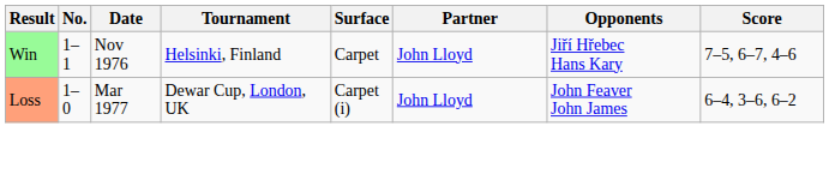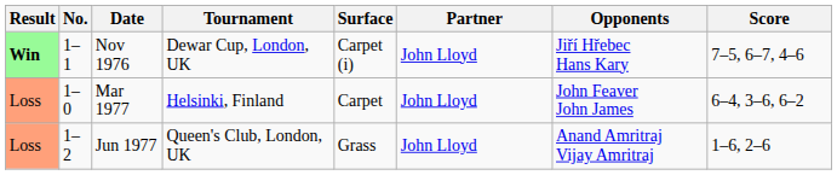 <table class="sortable wikitable">
 <tr>
 <th style="width:40px">Result</th>
 <th style="width:20px">No.</th>
 <th style="width:60px">Date</th>
 <th style="width:155px">Tournament</th>
 <th style="width:50px">Surface</th>
 <th style="width:140px">Partner</th>
 <th style="width:140px">Opponents</th>
 <th style="width:110px" class="unsortable">Score</th>
 </tr>
 <tr>
-<td style="background:#98fb98;">Win</td>
+<td style="background:#98fb98;"><strong>Win</strong></td>
 <td>1–1</td>
 <td>Nov 1976</td>
-<td><a href='#'>Helsinki</a>, Finland</td>
-<td>Carpet</td>
+<td>Dewar Cup, <a href='#'>London</a>, UK</td>
+<td>Carpet (i)</td>
 <td> <a href='#'>John Lloyd</a></td>
 <td> <a href='#'>Jiří Hřebec</a> <br>  <a href='#'>Hans Kary</a></td>
 <td>7–5, 6–7, 4–6</td>
 </tr>
 <tr>
 <td style="background:#ffa07a;">Loss</td>
 <td>1–0</td>
 <td>Mar 1977</td>
-<td>Dewar Cup, <a href='#'>London</a>, UK</td>
-<td>Carpet (i)</td>
+<td><a href='#'>Helsinki</a>, Finland</td>
+<td>Carpet</td>
 <td> <a href='#'>John Lloyd</a></td>
 <td> <a href='#'>John Feaver</a> <br>  <a href='#'>John James</a></td>
 <td>6–4, 3–6, 6–2</td>
 </tr>
+<tr>
+<td style="background:#ffa07a;">Loss</td>
+<td>1–2</td>
+<td>Jun 1977</td>
+<td>Queen's Club, London, UK</td>
+<td>Grass</td>
+<td> <a href='#'>John Lloyd</a></td>
+<td> <a href='#'>Anand Amritraj</a> <br>  <a href='#'>Vijay Amritraj</a></td>
+<td>1–6, 2–6</td>
+</tr>
 </table>
